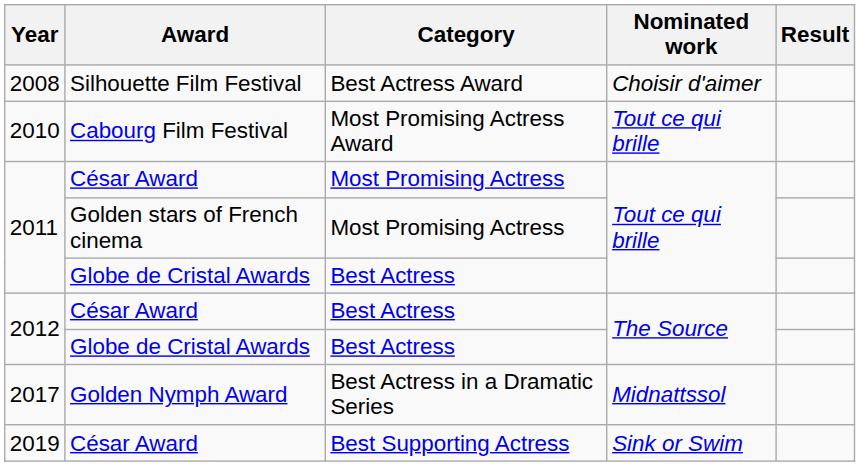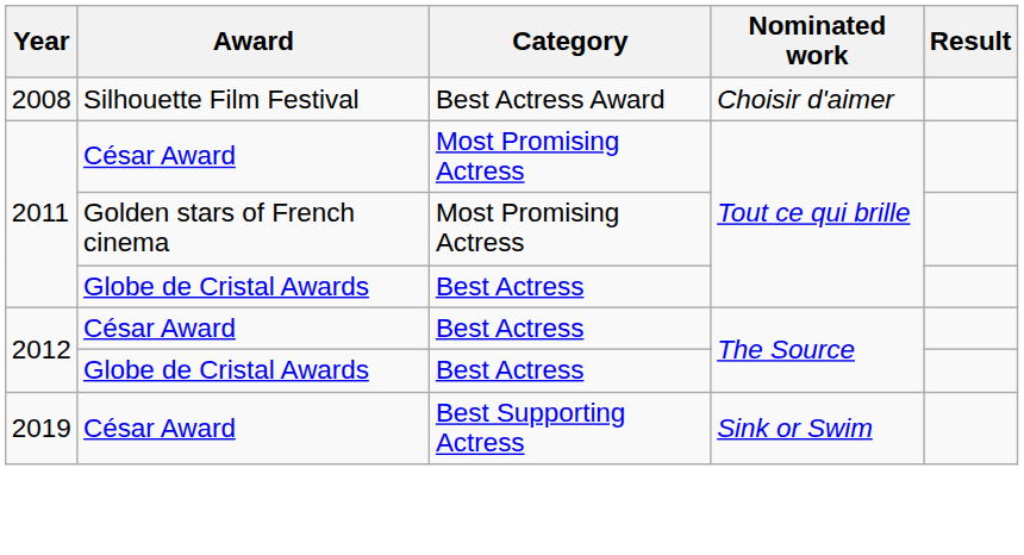 <table class="wikitable sortable">
 <tr>
 <th>Year</th>
 <th>Award</th>
 <th>Category</th>
 <th>Nominated work</th>
 <th>Result</th>
 </tr>
 <tr>
 <td>2008</td>
 <td>Silhouette Film Festival</td>
 <td>Best Actress Award</td>
 <td><em>Choisir d'aimer</em></td>
-<td></td>
-</tr>
-<tr>
-<td>2010</td>
-<td><a href='#'>Cabourg</a> Film Festival</td>
-<td>Most Promising Actress Award</td>
-<td><em><a href='#'>Tout ce qui brille</a></em></td>
 <td></td>
 </tr>
 <tr>
 <td rowspan=3>2011</td>
 <td><a href='#'>César Award</a></td>
 <td><a href='#'>Most Promising Actress</a></td>
 <td rowspan=3><em><a href='#'>Tout ce qui brille</a></em></td>
 <td></td>
 </tr>
 <tr>
 <td>Golden stars of French cinema</td>
 <td>Most Promising Actress</td>
 <td></td>
 </tr>
 <tr>
 <td><a href='#'>Globe de Cristal Awards</a></td>
 <td><a href='#'>Best Actress</a></td>
 <td></td>
 </tr>
 <tr>
 <td rowspan=2>2012</td>
 <td><a href='#'>César Award</a></td>
 <td><a href='#'>Best Actress</a></td>
 <td rowspan=2><em><a href='#'>The Source</a></em></td>
 <td></td>
 </tr>
 <tr>
 <td><a href='#'>Globe de Cristal Awards</a></td>
 <td><a href='#'>Best Actress</a></td>
 <td></td>
 </tr>
 <tr>
-<td>2017</td>
-<td><a href='#'>Golden Nymph Award</a></td>
-<td>Best Actress in a Dramatic Series</td>
-<td><em><a href='#'>Midnattssol</a></em></td>
-<td></td>
-</tr>
-<tr>
 <td>2019</td>
 <td><a href='#'>César Award</a></td>
 <td><a href='#'>Best Supporting Actress</a></td>
 <td><em><a href='#'>Sink or Swim</a></em></td>
 <td></td>
 </tr>
 </table>
